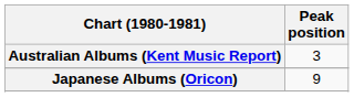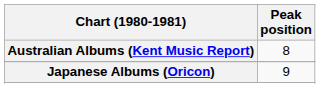 <table class="wikitable sortable plainrowheaders" style="text-align:center">
 <tr>
 <th scope="col">Chart (1980-1981)</th>
 <th scope="col">Peak<br> position</th>
 </tr>
 <tr>
 <th scope="row">Australian Albums (<a href='#'>Kent Music Report</a>)</th>
-<td align="center">3</td>
+<td align="center">8</td>
 </tr>
 <tr>
 </tr>
 <tr>
 </tr>
 <tr>
 </tr>
 <tr>
 <th scope="row">Japanese Albums (<a href='#'>Oricon</a>)</th>
 <td align="center">9</td>
 </tr>
 <tr>
 </tr>
 <tr>
 </tr>
 <tr>
 </tr>
 <tr>
 </tr>
 <tr>
 </tr>
 </table>
